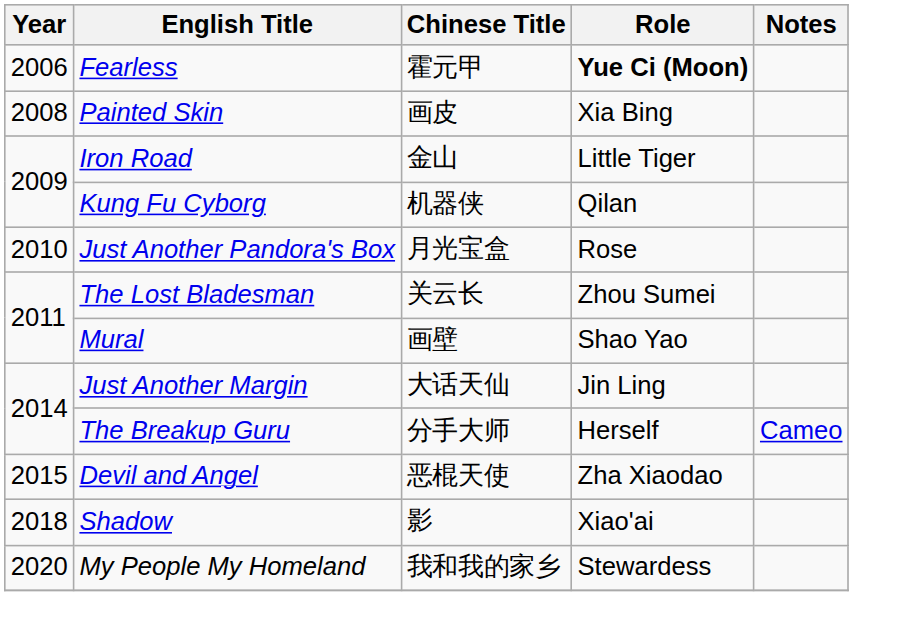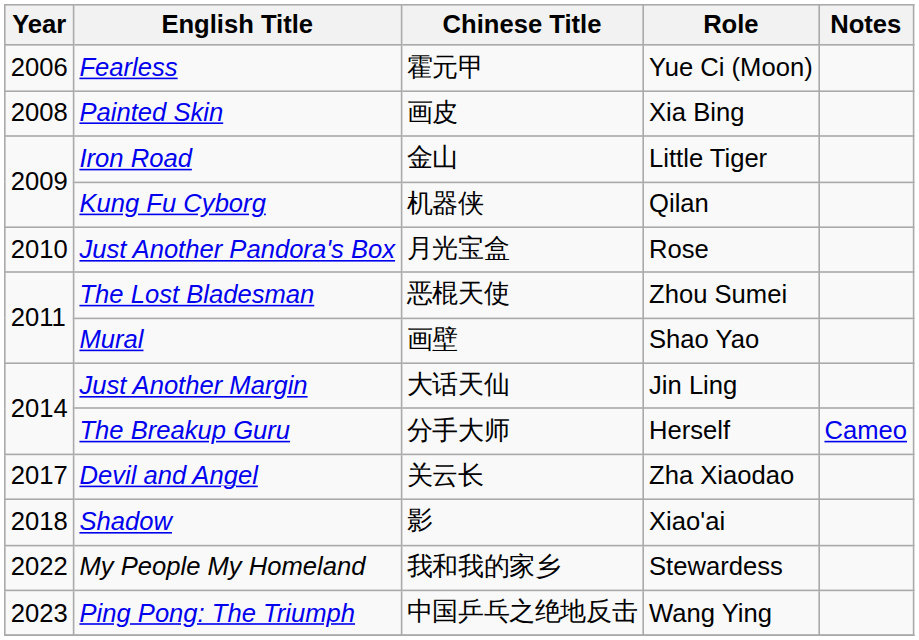 <table class="wikitable sortable">
 <tr>
 <th>Year</th>
 <th>English Title</th>
 <th>Chinese Title</th>
 <th>Role</th>
 <th class="unsortable">Notes</th>
 </tr>
 <tr>
 <td>2006</td>
 <td><em><a href='#'>Fearless</a></em></td>
 <td>霍元甲</td>
-<td><strong>Yue Ci (Moon)</strong></td>
+<td>Yue Ci (Moon)</td>
 <td></td>
 </tr>
 <tr>
 <td>2008</td>
 <td><em><a href='#'>Painted Skin</a></em></td>
 <td>画皮</td>
 <td>Xia Bing</td>
 <td></td>
 </tr>
 <tr>
 <td rowspan=2>2009</td>
 <td><em><a href='#'>Iron Road</a></em></td>
 <td>金山</td>
 <td>Little Tiger</td>
 <td></td>
 </tr>
 <tr>
 <td><em><a href='#'>Kung Fu Cyborg</a></em></td>
 <td>机器侠</td>
 <td>Qilan</td>
 <td></td>
 </tr>
 <tr>
 <td>2010</td>
 <td><em><a href='#'>Just Another Pandora's Box</a></em></td>
 <td>月光宝盒</td>
 <td>Rose</td>
 <td></td>
 </tr>
 <tr>
 <td rowspan=2>2011</td>
 <td><em><a href='#'>The Lost Bladesman</a></em></td>
-<td>关云长</td>
+<td>恶棍天使</td>
 <td>Zhou Sumei</td>
 <td></td>
 </tr>
 <tr>
 <td><em><a href='#'>Mural</a></em></td>
 <td>画壁</td>
 <td>Shao Yao</td>
 <td></td>
 </tr>
 <tr>
 <td rowspan=2>2014</td>
 <td><em><a href='#'>Just Another Margin</a></em></td>
 <td>大话天仙</td>
 <td>Jin Ling</td>
 <td></td>
 </tr>
 <tr>
 <td><em><a href='#'>The Breakup Guru</a></em></td>
 <td>分手大师</td>
 <td>Herself</td>
 <td><a href='#'>Cameo</a></td>
 </tr>
 <tr>
-<td>2015</td>
+<td>2017</td>
 <td><em><a href='#'>Devil and Angel</a></em></td>
-<td>恶棍天使</td>
+<td>关云长</td>
 <td>Zha Xiaodao</td>
 <td></td>
 </tr>
 <tr>
 <td>2018</td>
 <td><em><a href='#'>Shadow</a></em></td>
 <td>影</td>
 <td>Xiao'ai</td>
 <td></td>
 </tr>
 <tr>
-<td>2020</td>
+<td>2022</td>
 <td><em>My People My Homeland</em></td>
 <td>我和我的家乡</td>
 <td>Stewardess</td>
 <td></td>
 </tr>
 <tr>
+<td>2023</td>
+<td><em><a href='#'>Ping Pong: The Triumph</a></em></td>
+<td>中国乒乓之绝地反击</td>
+<td>Wang Ying</td>
+<td></td>
+</tr>
+<tr>
 </tr>
 </table>
